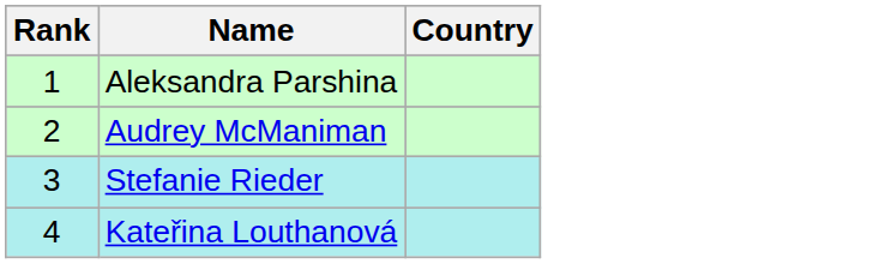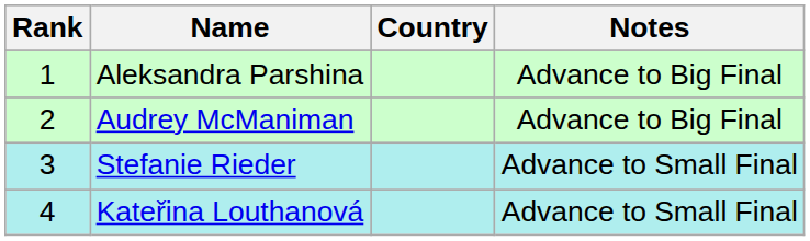 <table class="wikitable" style="text-align:center;">
 <tr>
 <th>Rank</th>
 <th>Name</th>
 <th>Country</th>
+<th>Notes</th>
 </tr>
 <tr bgcolor=ccffcc>
 <td>1</td>
 <td align=left>Aleksandra Parshina</td>
 <td align=left></td>
+<td>Advance to Big Final</td>
 </tr>
 <tr bgcolor=ccffcc>
 <td>2</td>
 <td align=left><a href='#'>Audrey McManiman</a></td>
 <td align=left></td>
+<td>Advance to Big Final</td>
 </tr>
 <tr bgcolor=afeeee>
 <td>3</td>
 <td align=left><a href='#'>Stefanie Rieder</a></td>
 <td align=left></td>
+<td>Advance to Small Final</td>
 </tr>
 <tr bgcolor=afeeee>
 <td>4</td>
 <td align=left><a href='#'>Kateřina Louthanová</a></td>
 <td align=left></td>
+<td>Advance to Small Final</td>
 </tr>
 </table>
